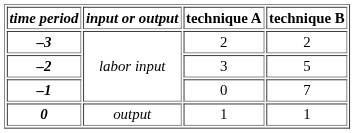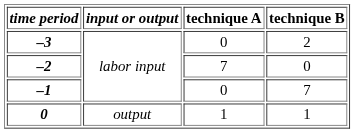 <table border="1" cellpadding="2" align="center">
 <tr ---->
 <th><em>time period</em></th>
 <th><em>input or output</em></th>
 <th>technique A</th>
 <th>technique B</th>
 </tr>
 <tr ---- ALIGN="center">
 <th><em>–3</em></th>
 <td ROWSPAN ="3"><em>labor input</em></td>
-<td>2</td>
+<td>0</td>
 <td>2</td>
 </tr>
 <tr ---- ALIGN="center">
 <th><em>–2</em></th>
-<td>3</td>
-<td>5</td>
+<td>7</td>
+<td>0</td>
 </tr>
 <tr ---- ALIGN="center">
 <th><em>–1</em></th>
 <td>0</td>
 <td>7</td>
 </tr>
 <tr ---- ALIGN="center">
 <th><em>0</em></th>
 <td><em>output</em></td>
 <td>1</td>
 <td>1</td>
 </tr>
 </table>
